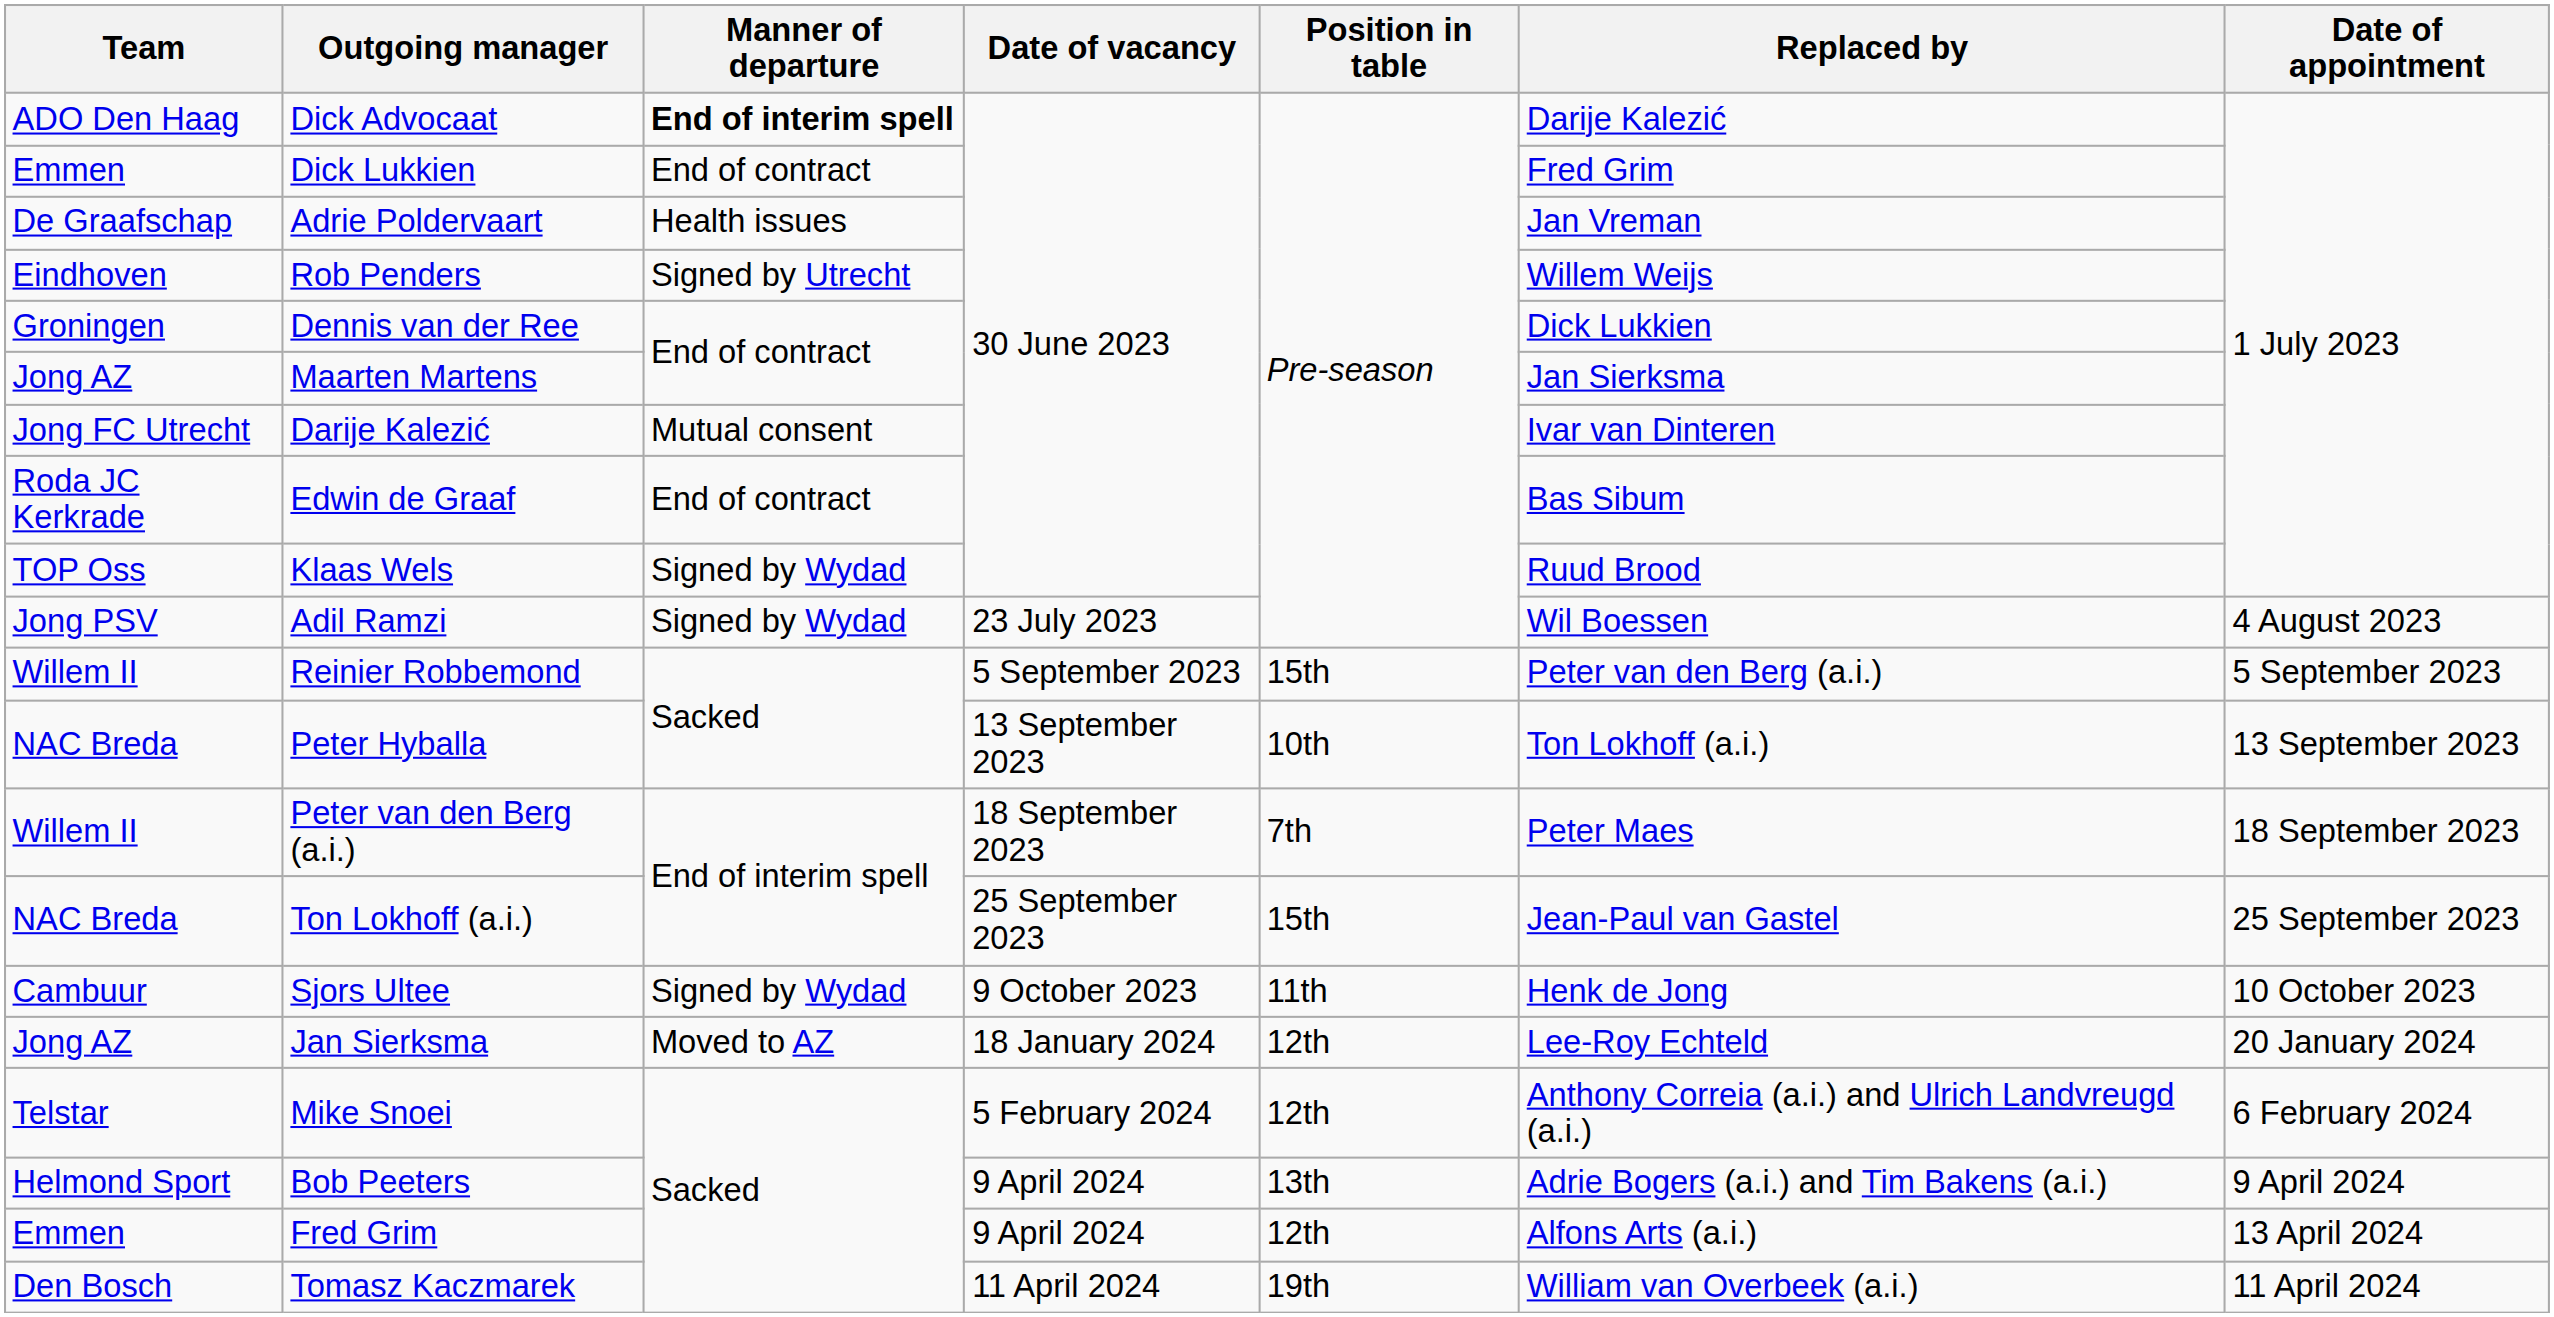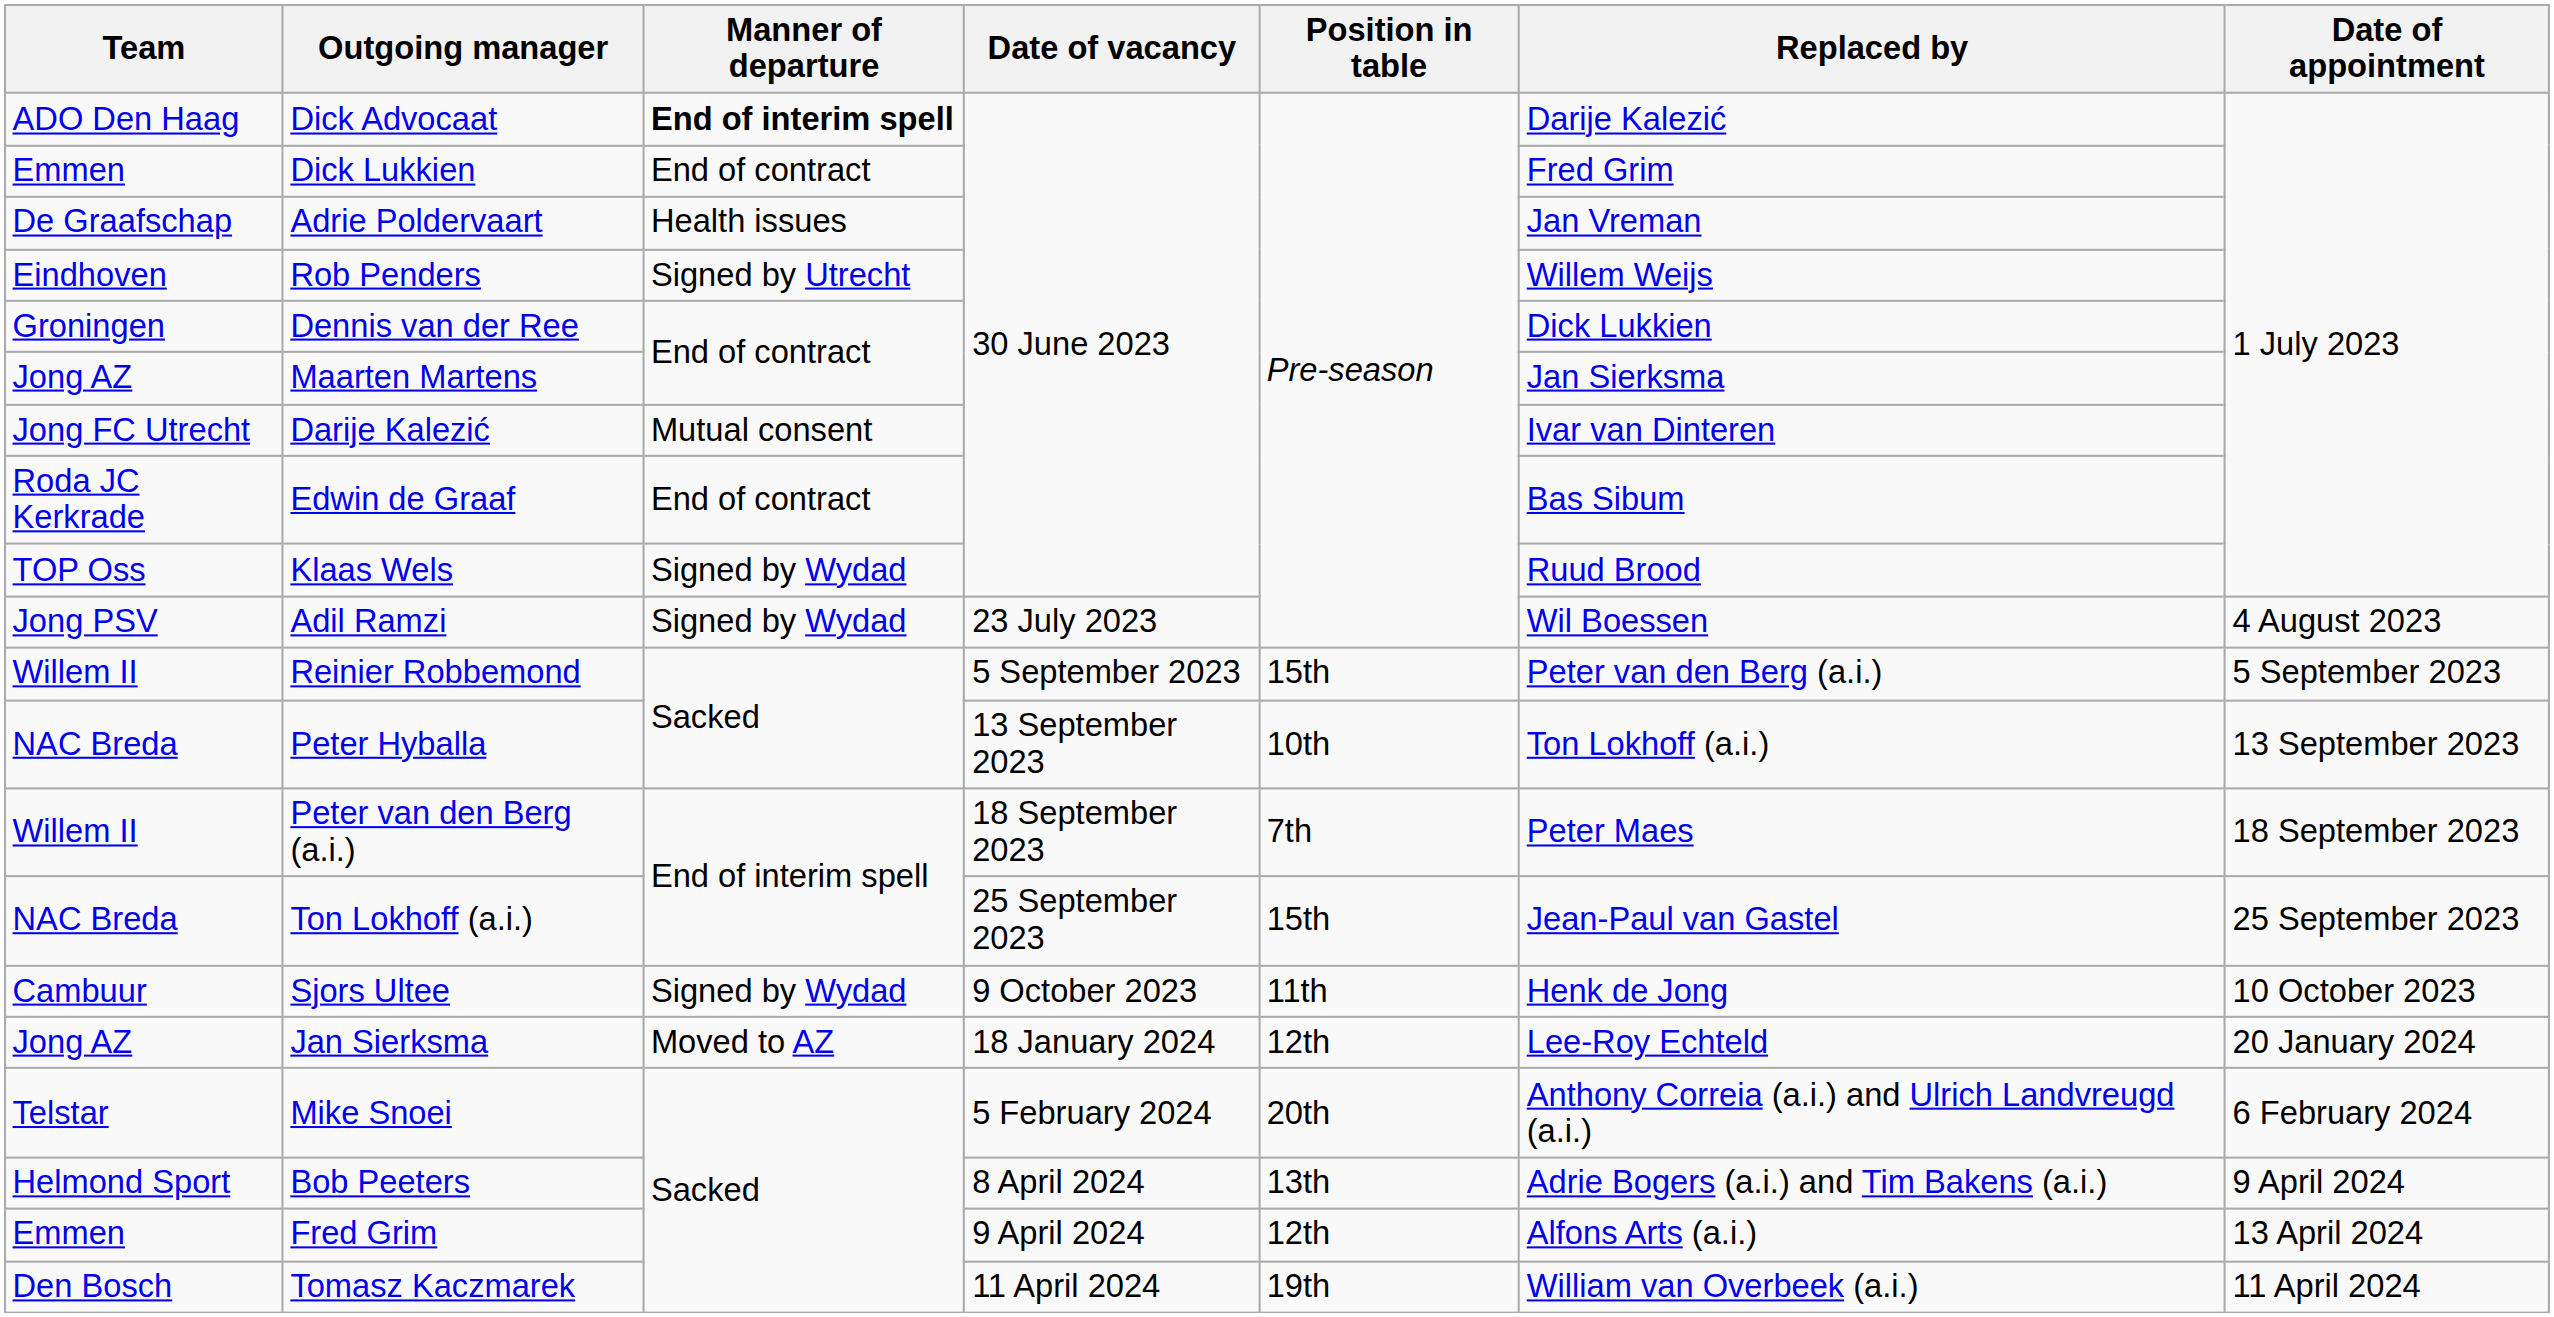 <table class="wikitable" style="text-align:left">
 <tr>
 <th>Team</th>
 <th>Outgoing manager</th>
 <th>Manner of departure</th>
 <th>Date of vacancy</th>
 <th>Position in table</th>
 <th>Replaced by</th>
 <th>Date of appointment</th>
 </tr>
 <tr>
 <td><a href='#'>ADO Den Haag</a></td>
 <td> <a href='#'>Dick Advocaat</a></td>
 <td><strong>End of interim spell</strong></td>
 <td rowspan="9">30 June 2023</td>
 <td rowspan="10"><em>Pre-season</em></td>
 <td> <a href='#'>Darije Kalezić</a></td>
 <td rowspan="9">1 July 2023</td>
 </tr>
 <tr>
 <td><a href='#'>Emmen</a></td>
 <td> <a href='#'>Dick Lukkien</a></td>
 <td>End of contract</td>
 <td> <a href='#'>Fred Grim</a></td>
 </tr>
 <tr>
 <td><a href='#'>De Graafschap</a></td>
 <td> <a href='#'>Adrie Poldervaart</a></td>
 <td>Health issues</td>
 <td> <a href='#'>Jan Vreman</a></td>
 </tr>
 <tr>
 <td><a href='#'>Eindhoven</a></td>
 <td> <a href='#'>Rob Penders</a></td>
 <td>Signed by <a href='#'>Utrecht</a></td>
 <td> <a href='#'>Willem Weijs</a></td>
 </tr>
 <tr>
 <td><a href='#'>Groningen</a></td>
 <td> <a href='#'>Dennis van der Ree</a></td>
 <td rowspan="2">End of contract</td>
 <td> <a href='#'>Dick Lukkien</a></td>
 </tr>
 <tr>
 <td><a href='#'>Jong AZ</a></td>
 <td> <a href='#'>Maarten Martens</a></td>
 <td> <a href='#'>Jan Sierksma</a></td>
 </tr>
 <tr>
 <td><a href='#'>Jong FC Utrecht</a></td>
 <td> <a href='#'>Darije Kalezić</a></td>
 <td>Mutual consent</td>
 <td> <a href='#'>Ivar van Dinteren</a></td>
 </tr>
 <tr>
 <td><a href='#'>Roda JC Kerkrade</a></td>
 <td> <a href='#'>Edwin de Graaf</a></td>
 <td>End of contract</td>
 <td> <a href='#'>Bas Sibum</a></td>
 </tr>
 <tr>
 <td><a href='#'>TOP Oss</a></td>
 <td> <a href='#'>Klaas Wels</a></td>
 <td>Signed by <a href='#'>Wydad</a></td>
 <td> <a href='#'>Ruud Brood</a></td>
 </tr>
 <tr>
 <td><a href='#'>Jong PSV</a></td>
 <td> <a href='#'>Adil Ramzi</a></td>
 <td>Signed by <a href='#'>Wydad</a></td>
 <td>23 July 2023</td>
 <td> <a href='#'>Wil Boessen</a></td>
 <td>4 August 2023</td>
 </tr>
 <tr>
 <td><a href='#'>Willem II</a></td>
 <td> <a href='#'>Reinier Robbemond</a></td>
 <td rowspan="2">Sacked</td>
 <td>5 September 2023</td>
 <td>15th</td>
 <td> <a href='#'>Peter van den Berg</a> (a.i.)</td>
 <td>5 September 2023</td>
 </tr>
 <tr>
 <td><a href='#'>NAC Breda</a></td>
 <td> <a href='#'>Peter Hyballa</a></td>
 <td>13 September 2023</td>
 <td>10th</td>
 <td> <a href='#'>Ton Lokhoff</a> (a.i.)</td>
 <td>13 September 2023</td>
 </tr>
 <tr>
 <td><a href='#'>Willem II</a></td>
 <td> <a href='#'>Peter van den Berg</a> (a.i.)</td>
 <td rowspan="2">End of interim spell</td>
 <td>18 September 2023</td>
 <td>7th</td>
 <td> <a href='#'>Peter Maes</a></td>
 <td>18 September 2023</td>
 </tr>
 <tr>
 <td><a href='#'>NAC Breda</a></td>
 <td> <a href='#'>Ton Lokhoff</a> (a.i.)</td>
 <td>25 September 2023</td>
 <td>15th</td>
 <td> <a href='#'>Jean-Paul van Gastel</a></td>
 <td>25 September 2023</td>
 </tr>
 <tr>
 <td><a href='#'>Cambuur</a></td>
 <td> <a href='#'>Sjors Ultee</a></td>
 <td>Signed by <a href='#'>Wydad</a></td>
 <td>9 October 2023</td>
 <td>11th</td>
 <td> <a href='#'>Henk de Jong</a></td>
 <td>10 October 2023</td>
 </tr>
 <tr>
 <td><a href='#'>Jong AZ</a></td>
 <td> <a href='#'>Jan Sierksma</a></td>
 <td>Moved to <a href='#'>AZ</a></td>
 <td>18 January 2024</td>
 <td>12th</td>
 <td> <a href='#'>Lee-Roy Echteld</a></td>
 <td>20 January 2024</td>
 </tr>
 <tr>
 <td><a href='#'>Telstar</a></td>
 <td> <a href='#'>Mike Snoei</a></td>
 <td rowspan="4">Sacked</td>
 <td>5 February 2024</td>
-<td>12th</td>
+<td>20th</td>
 <td> <a href='#'>Anthony Correia</a> (a.i.) and  <a href='#'>Ulrich Landvreugd</a> (a.i.)</td>
 <td>6 February 2024</td>
 </tr>
 <tr>
 <td><a href='#'>Helmond Sport</a></td>
 <td> <a href='#'>Bob Peeters</a></td>
-<td>9 April 2024</td>
+<td>8 April 2024</td>
 <td>13th</td>
 <td> <a href='#'>Adrie Bogers</a> (a.i.) and  <a href='#'>Tim Bakens</a> (a.i.)</td>
 <td>9 April 2024</td>
 </tr>
 <tr>
 <td><a href='#'>Emmen</a></td>
 <td> <a href='#'>Fred Grim</a></td>
 <td>9 April 2024</td>
 <td>12th</td>
 <td> <a href='#'>Alfons Arts</a> (a.i.)</td>
 <td>13 April 2024</td>
 </tr>
 <tr>
 <td><a href='#'>Den Bosch</a></td>
 <td> <a href='#'>Tomasz Kaczmarek</a></td>
 <td>11 April 2024</td>
 <td>19th</td>
 <td> <a href='#'>William van Overbeek</a> (a.i.)</td>
 <td>11 April 2024</td>
 </tr>
 </table>
